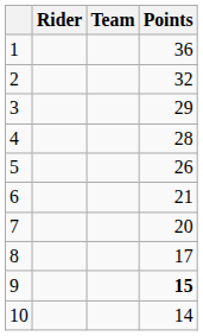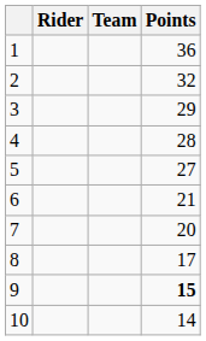 <table class="wikitable">
 <tr>
 <th></th>
 <th>Rider</th>
 <th>Team</th>
 <th>Points</th>
 </tr>
 <tr>
 <td>1</td>
 <td>  </td>
 <td></td>
 <td align="right">36</td>
 </tr>
 <tr>
 <td>2</td>
 <td></td>
 <td></td>
 <td align="right">32</td>
 </tr>
 <tr>
 <td>3</td>
 <td></td>
 <td></td>
 <td align="right">29</td>
 </tr>
 <tr>
 <td>4</td>
 <td></td>
 <td></td>
 <td align="right">28</td>
 </tr>
 <tr>
 <td>5</td>
 <td></td>
 <td></td>
-<td align="right">26</td>
+<td align="right">27</td>
 </tr>
 <tr>
 <td>6</td>
 <td></td>
 <td></td>
 <td align="right">21</td>
 </tr>
 <tr>
 <td>7</td>
 <td></td>
 <td></td>
 <td align="right">20</td>
 </tr>
 <tr>
 <td>8</td>
 <td></td>
 <td></td>
 <td align="right">17</td>
 </tr>
 <tr>
 <td>9</td>
 <td></td>
 <td></td>
 <td align="right"><strong>15</strong></td>
 </tr>
 <tr>
 <td>10</td>
 <td></td>
 <td></td>
 <td align="right">14</td>
 </tr>
 </table>
